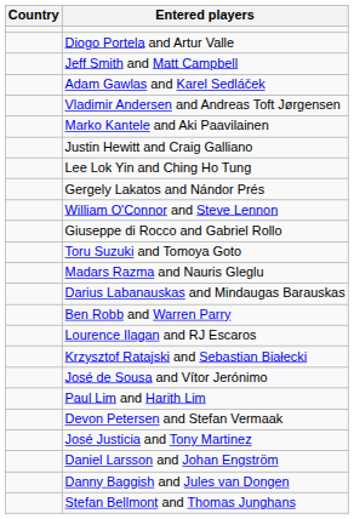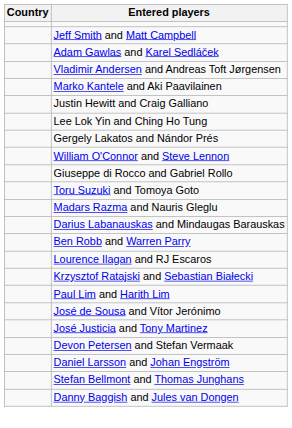 <table class="wikitable">
 <tr>
 <th>Country</th>
 <th>Entered players</th>
 </tr>
 <tr>
 <td></td>
 <td></td>
-</tr>
-<tr>
-<td></td>
-<td><a href='#'>Diogo Portela</a> and Artur Valle</td>
 </tr>
 <tr>
 <td></td>
 <td><a href='#'>Jeff Smith</a> and <a href='#'>Matt Campbell</a></td>
 </tr>
 <tr>
 <td></td>
 <td><a href='#'>Adam Gawlas</a> and <a href='#'>Karel Sedláček</a></td>
 </tr>
 <tr>
 <td></td>
 <td><a href='#'>Vladimir Andersen</a> and Andreas Toft Jørgensen</td>
 </tr>
 <tr>
 <td></td>
 <td><a href='#'>Marko Kantele</a> and Aki Paavilainen</td>
 </tr>
 <tr>
 <td></td>
 <td>Justin Hewitt and Craig Galliano</td>
 </tr>
 <tr>
 <td></td>
 <td>Lee Lok Yin and Ching Ho Tung</td>
 </tr>
 <tr>
 <td></td>
 <td>Gergely Lakatos and Nándor Prés</td>
 </tr>
 <tr>
 <td></td>
 <td><a href='#'>William O'Connor</a> and <a href='#'>Steve Lennon</a></td>
 </tr>
 <tr>
 <td></td>
 <td>Giuseppe di Rocco and Gabriel Rollo</td>
 </tr>
 <tr>
 <td></td>
 <td><a href='#'>Toru Suzuki</a> and Tomoya Goto</td>
 </tr>
 <tr>
 <td></td>
 <td><a href='#'>Madars Razma</a> and Nauris Gleglu</td>
 </tr>
 <tr>
 <td></td>
 <td><a href='#'>Darius Labanauskas</a> and Mindaugas Barauskas</td>
 </tr>
 <tr>
 <td></td>
 <td><a href='#'>Ben Robb</a> and <a href='#'>Warren Parry</a></td>
 </tr>
 <tr>
 <td></td>
 <td><a href='#'>Lourence Ilagan</a> and RJ Escaros</td>
 </tr>
 <tr>
 <td></td>
 <td><a href='#'>Krzysztof Ratajski</a> and <a href='#'>Sebastian Białecki</a></td>
 </tr>
 <tr>
 <td></td>
+<td><a href='#'>Paul Lim</a> and <a href='#'>Harith Lim</a></td>
+</tr>
+<tr>
+<td></td>
 <td><a href='#'>José de Sousa</a> and Vítor Jerónimo</td>
 </tr>
 <tr>
 <td></td>
-<td><a href='#'>Paul Lim</a> and <a href='#'>Harith Lim</a></td>
+<td><a href='#'>José Justicia</a> and <a href='#'>Tony Martinez</a></td>
 </tr>
 <tr>
 <td></td>
 <td><a href='#'>Devon Petersen</a> and Stefan Vermaak</td>
 </tr>
 <tr>
 <td></td>
-<td><a href='#'>José Justicia</a> and <a href='#'>Tony Martinez</a></td>
+<td><a href='#'>Daniel Larsson</a> and <a href='#'>Johan Engström</a></td>
 </tr>
 <tr>
 <td></td>
-<td><a href='#'>Daniel Larsson</a> and <a href='#'>Johan Engström</a></td>
+<td><a href='#'>Stefan Bellmont</a> and <a href='#'>Thomas Junghans</a></td>
 </tr>
 <tr>
 <td></td>
 <td><a href='#'>Danny Baggish</a> and <a href='#'>Jules van Dongen</a></td>
 </tr>
-<tr>
-<td></td>
-<td><a href='#'>Stefan Bellmont</a> and <a href='#'>Thomas Junghans</a></td>
-</tr>
 </table>
